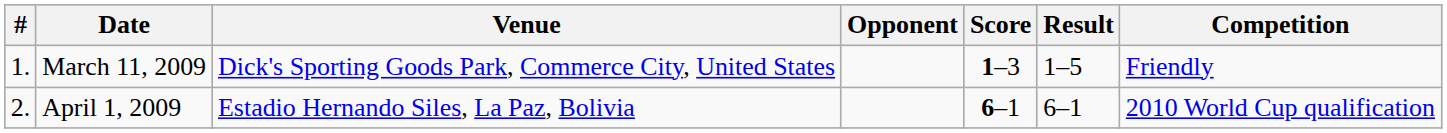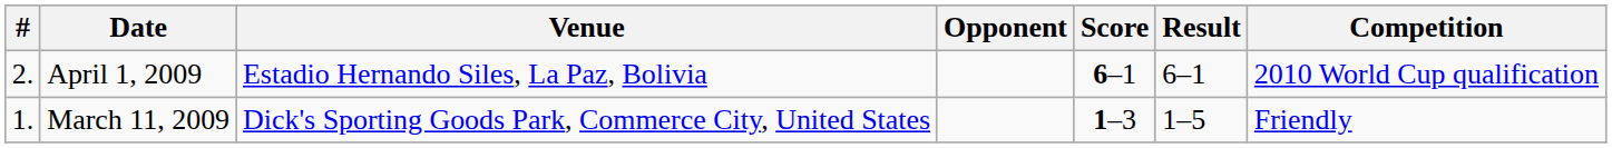 <table class="wikitable">
 <tr>
 <th>#</th>
 <th>Date</th>
 <th>Venue</th>
 <th>Opponent</th>
 <th>Score</th>
 <th>Result</th>
 <th>Competition</th>
 </tr>
 <tr>
+<td>2.</td>
+<td>April 1, 2009</td>
+<td><a href='#'>Estadio Hernando Siles</a>, <a href='#'>La Paz</a>, <a href='#'>Bolivia</a></td>
+<td></td>
+<td align="center"><strong>6</strong>–1</td>
+<td>6–1</td>
+<td><a href='#'>2010 World Cup qualification</a></td>
+</tr>
+<tr>
 <td>1.</td>
 <td>March 11, 2009</td>
 <td><a href='#'>Dick's Sporting Goods Park</a>, <a href='#'>Commerce City</a>, <a href='#'>United States</a></td>
 <td></td>
 <td align="center"><strong>1</strong>–3</td>
 <td>1–5</td>
 <td><a href='#'>Friendly</a></td>
 </tr>
-<tr>
-<td>2.</td>
-<td>April 1, 2009</td>
-<td><a href='#'>Estadio Hernando Siles</a>, <a href='#'>La Paz</a>, <a href='#'>Bolivia</a></td>
-<td></td>
-<td align="center"><strong>6</strong>–1</td>
-<td>6–1</td>
-<td><a href='#'>2010 World Cup qualification</a></td>
-</tr>
 </table>
